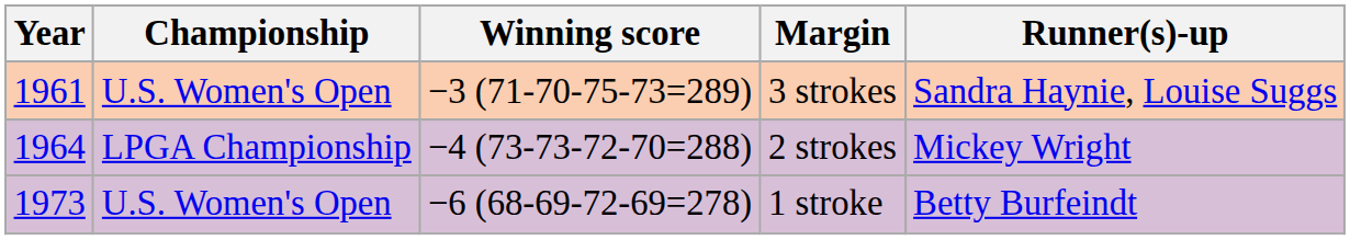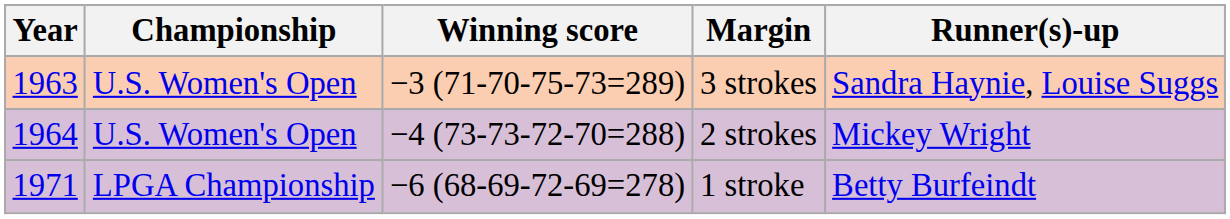 <table class="wikitable">
 <tr>
 <th>Year</th>
 <th>Championship</th>
 <th>Winning score</th>
 <th>Margin</th>
 <th>Runner(s)-up</th>
 </tr>
 <tr style="background:#FBCEB1;">
-<td><a href='#'>1961</a></td>
+<td><a href='#'>1963</a></td>
 <td><a href='#'>U.S. Women's Open</a></td>
 <td>−3 (71-70-75-73=289)</td>
 <td>3 strokes</td>
 <td> <a href='#'>Sandra Haynie</a>,  <a href='#'>Louise Suggs</a></td>
 </tr>
 <tr style="background:#D8BFD8;">
 <td><a href='#'>1964</a></td>
-<td><a href='#'>LPGA Championship</a></td>
+<td><a href='#'>U.S. Women's Open</a></td>
 <td>−4 (73-73-72-70=288)</td>
 <td>2 strokes</td>
 <td> <a href='#'>Mickey Wright</a></td>
 </tr>
 <tr style="background:#D8BFD8;">
-<td><a href='#'>1973</a></td>
-<td><a href='#'>U.S. Women's Open</a></td>
+<td><a href='#'>1971</a></td>
+<td><a href='#'>LPGA Championship</a></td>
 <td>−6 (68-69-72-69=278)</td>
 <td>1 stroke</td>
 <td> <a href='#'>Betty Burfeindt</a></td>
 </tr>
 </table>
